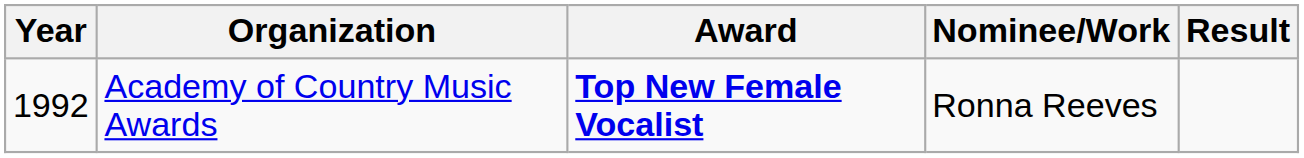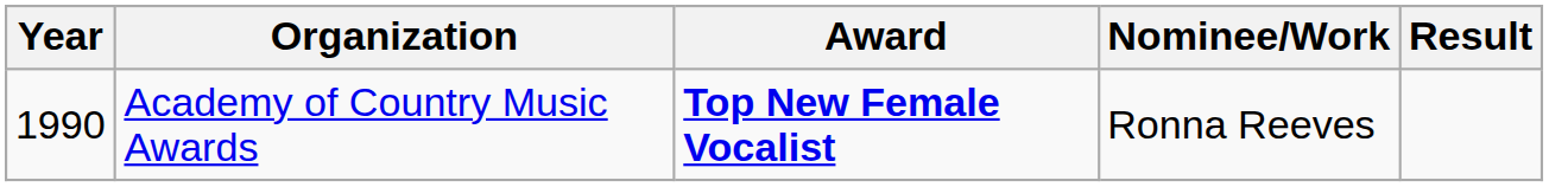 <table class="wikitable">
 <tr>
 <th>Year</th>
 <th>Organization</th>
 <th>Award</th>
 <th>Nominee/Work</th>
 <th>Result</th>
 </tr>
 <tr>
-<td>1992</td>
+<td>1990</td>
 <td><a href='#'>Academy of Country Music Awards</a></td>
 <td><strong><a href='#'>Top New Female Vocalist</a></strong></td>
 <td>Ronna Reeves</td>
 <td></td>
 </tr>
 </table>
